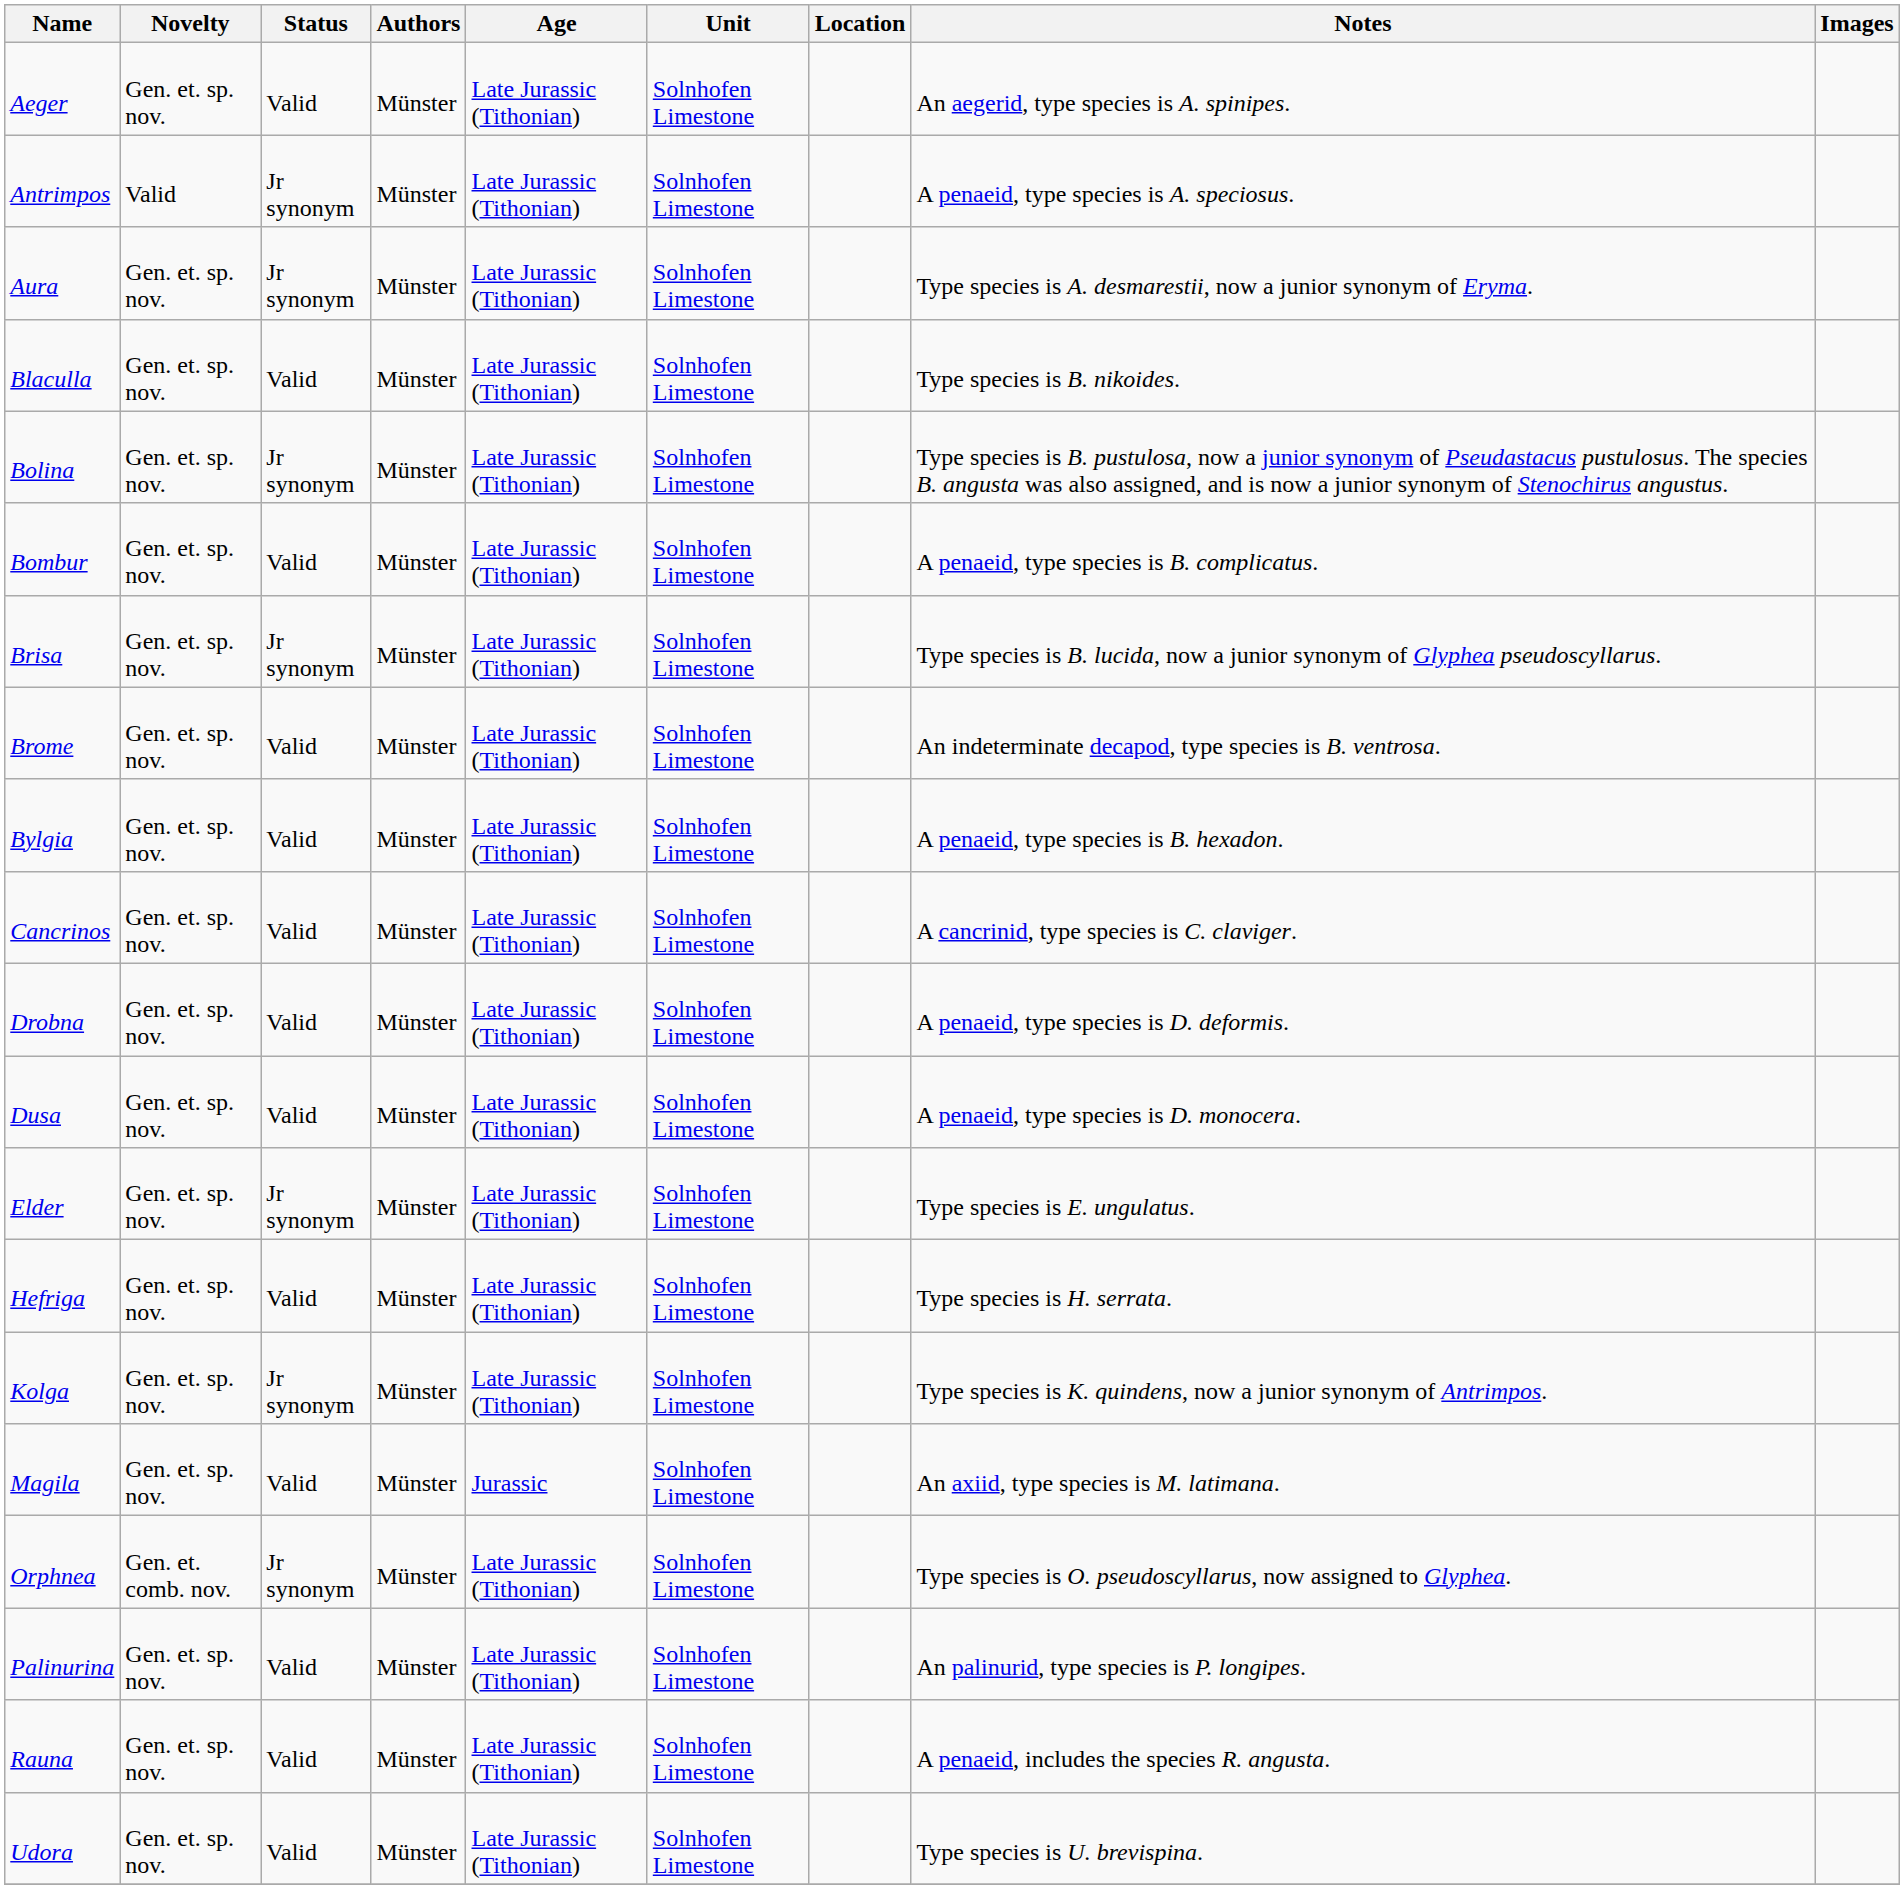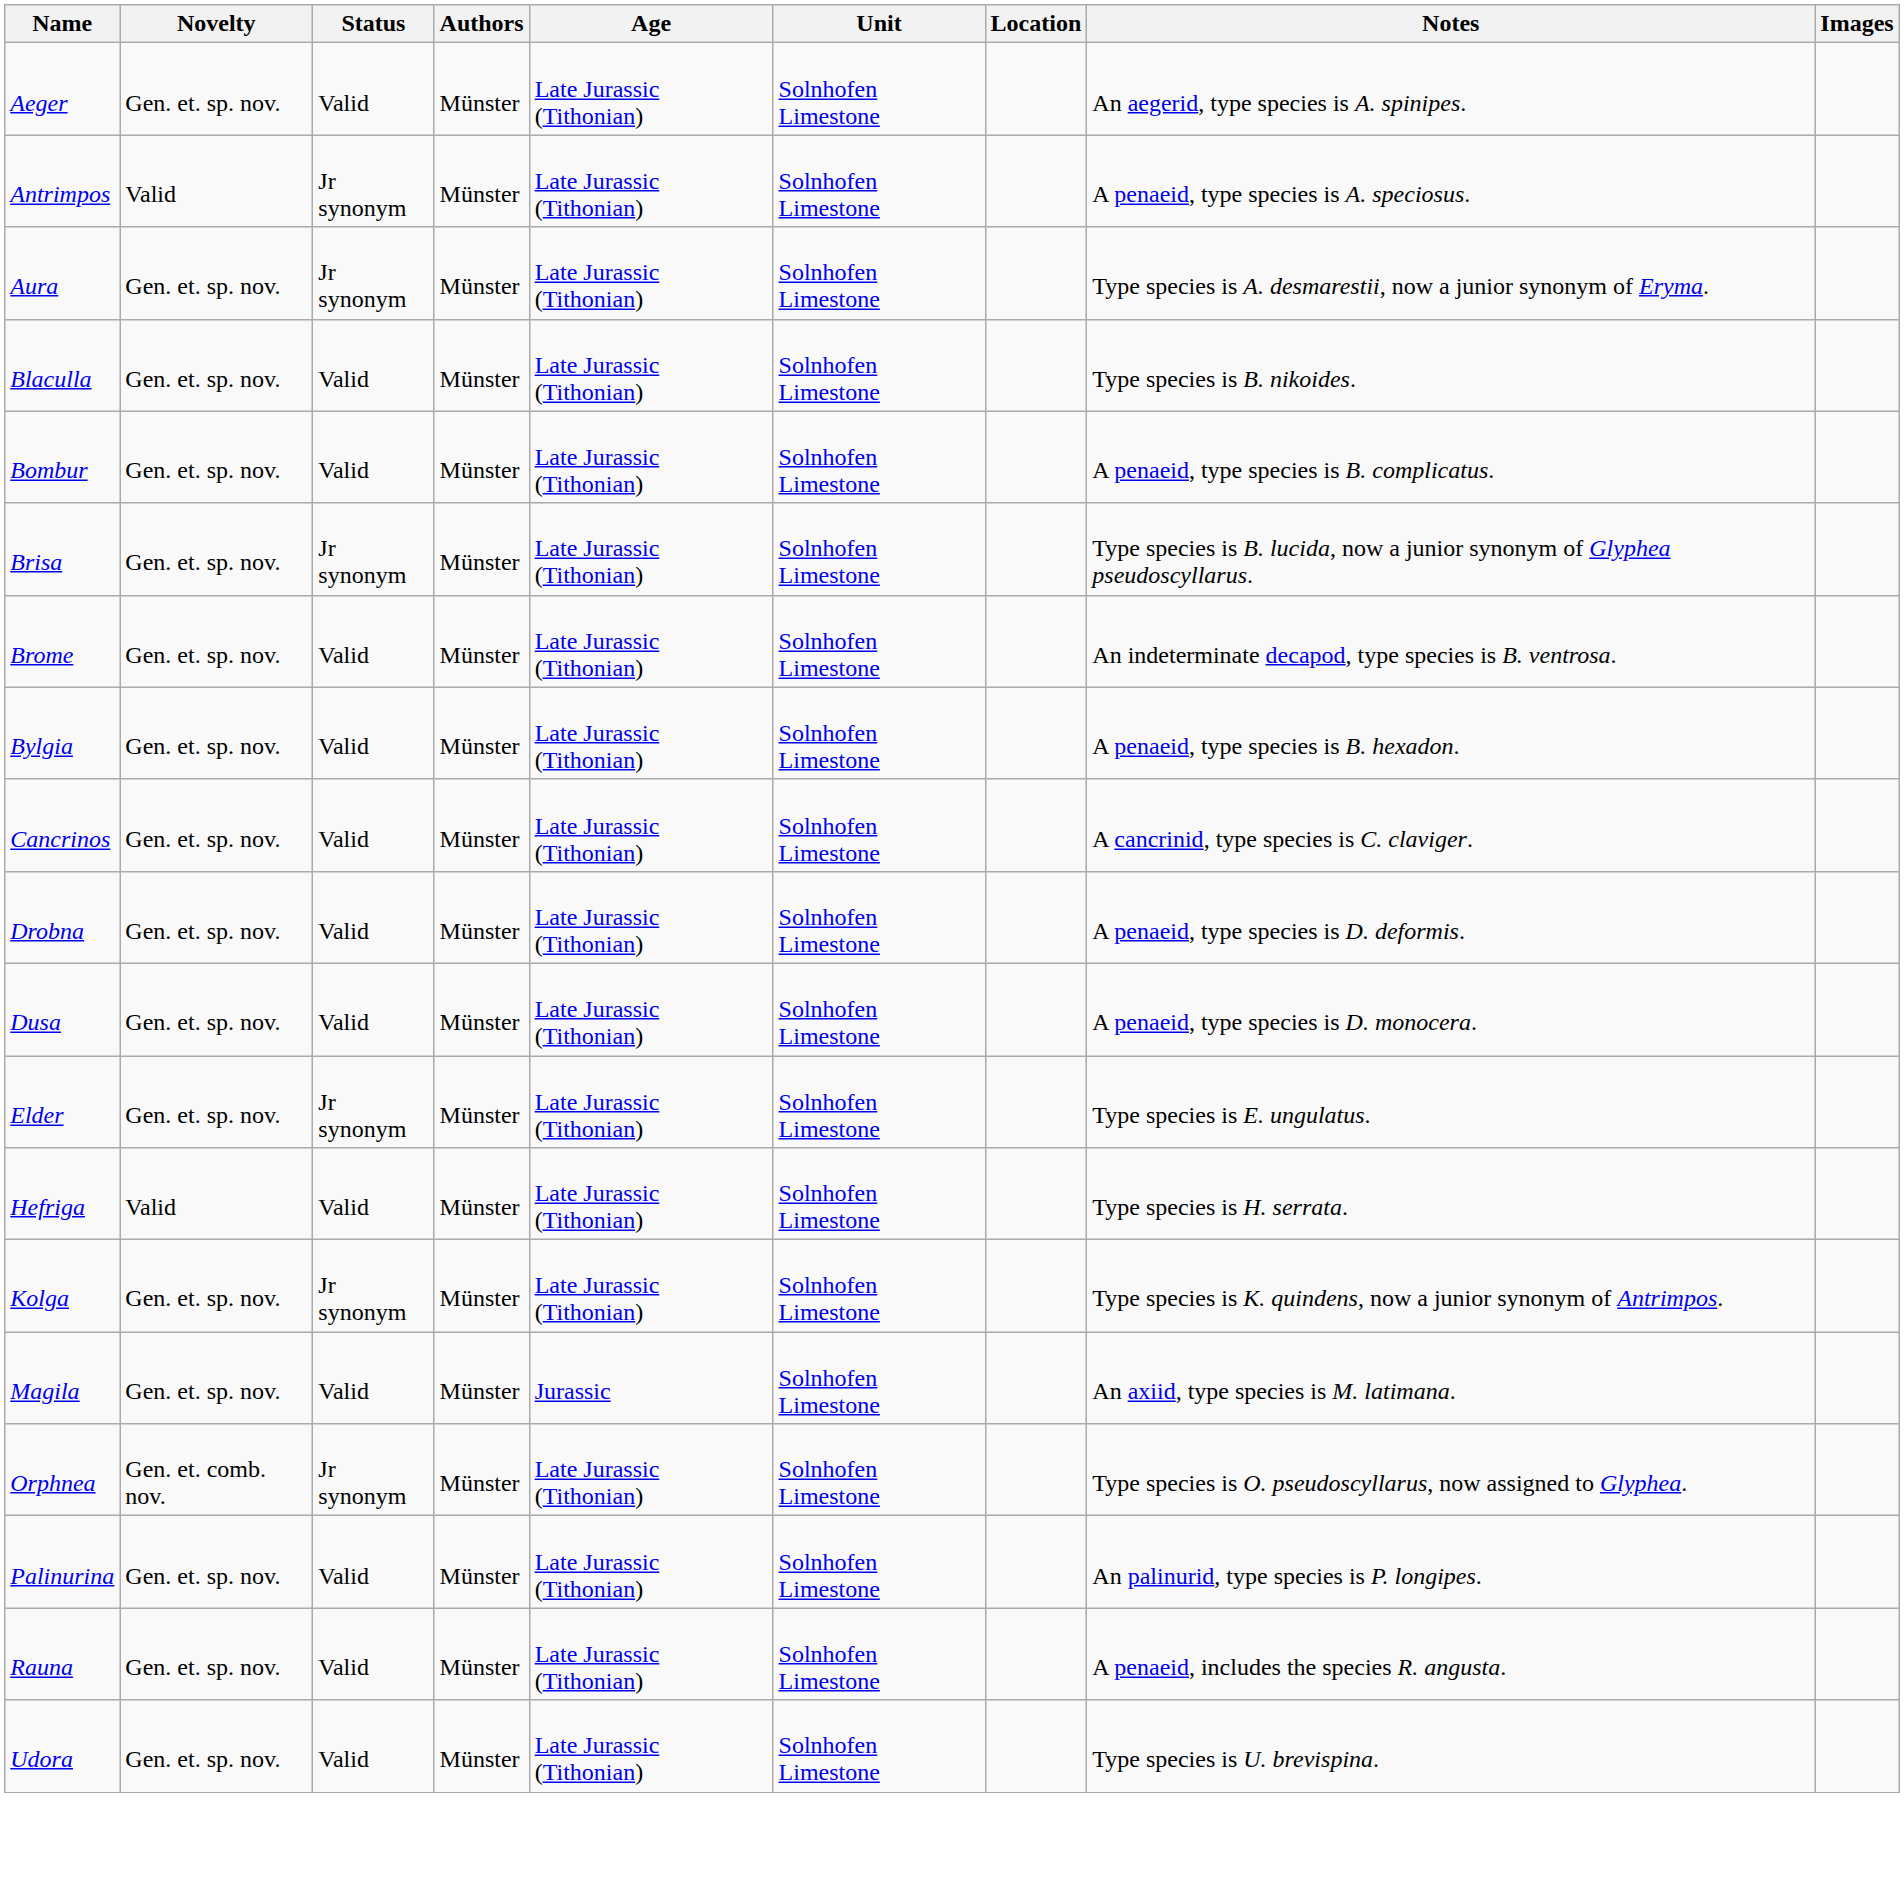 <table class="wikitable sortable" align="center" width="100%">
 <tr>
 <th>Name</th>
 <th><strong>Novelty</strong></th>
 <th>Status</th>
 <th>Authors</th>
 <th><strong>Age</strong></th>
 <th>Unit</th>
 <th>Location</th>
 <th>Notes</th>
 <th>Images</th>
 </tr>
 <tr>
 <td><br><em><a href='#'>Aeger</a></em></td>
 <td><br>Gen. et. sp. nov.</td>
 <td><br>Valid</td>
 <td><br>Münster</td>
 <td><br><a href='#'>Late Jurassic</a> (<a href='#'>Tithonian</a>)</td>
 <td><br><a href='#'>Solnhofen Limestone</a></td>
 <td><br></td>
 <td><br>An <a href='#'>aegerid</a>, type species is <em>A. spinipes</em>.</td>
 <td></td>
 </tr>
 <tr>
 <td><br><em><a href='#'>Antrimpos</a></em></td>
 <td><br>Valid</td>
 <td><br>Jr synonym</td>
 <td><br>Münster</td>
 <td><br><a href='#'>Late Jurassic</a> (<a href='#'>Tithonian</a>)</td>
 <td><br><a href='#'>Solnhofen Limestone</a></td>
 <td><br></td>
 <td><br>A <a href='#'>penaeid</a>, type species is <em>A. speciosus</em>.</td>
 <td></td>
 </tr>
 <tr>
 <td><br><em><a href='#'>Aura</a></em></td>
 <td><br>Gen. et. sp. nov.</td>
 <td><br>Jr synonym</td>
 <td><br>Münster</td>
 <td><br><a href='#'>Late Jurassic</a> (<a href='#'>Tithonian</a>)</td>
 <td><br><a href='#'>Solnhofen Limestone</a></td>
 <td><br></td>
 <td><br>Type species is <em>A. desmarestii</em>, now a junior synonym of <em><a href='#'>Eryma</a></em>.</td>
 <td></td>
 </tr>
 <tr>
 <td><br><em><a href='#'>Blaculla</a></em></td>
 <td><br>Gen. et. sp. nov.</td>
 <td><br>Valid</td>
 <td><br>Münster</td>
 <td><br><a href='#'>Late Jurassic</a> (<a href='#'>Tithonian</a>)</td>
 <td><br><a href='#'>Solnhofen Limestone</a></td>
 <td><br></td>
 <td><br>Type species is <em>B. nikoides</em>.</td>
-<td></td>
-</tr>
-<tr>
-<td><br><em><a href='#'>Bolina</a></em></td>
-<td><br>Gen. et. sp. nov.</td>
-<td><br>Jr synonym</td>
-<td><br>Münster</td>
-<td><br><a href='#'>Late Jurassic</a> (<a href='#'>Tithonian</a>)</td>
-<td><br><a href='#'>Solnhofen Limestone</a></td>
-<td><br></td>
-<td><br>Type species is <em>B. pustulosa</em>, now a <a href='#'>junior synonym</a> of <em><a href='#'>Pseudastacus</a> pustulosus</em>. The species <em>B. angusta</em> was also assigned, and is now a junior synonym of <em><a href='#'>Stenochirus</a> angustus</em>.</td>
 <td></td>
 </tr>
 <tr>
 <td><br><em><a href='#'>Bombur</a></em></td>
 <td><br>Gen. et. sp. nov.</td>
 <td><br>Valid</td>
 <td><br>Münster</td>
 <td><br><a href='#'>Late Jurassic</a> (<a href='#'>Tithonian</a>)</td>
 <td><br><a href='#'>Solnhofen Limestone</a></td>
 <td><br></td>
 <td><br>A <a href='#'>penaeid</a>, type species is <em>B. complicatus</em>.</td>
 <td></td>
 </tr>
 <tr>
 <td><br><em><a href='#'>Brisa</a></em></td>
 <td><br>Gen. et. sp. nov.</td>
 <td><br>Jr synonym</td>
 <td><br>Münster</td>
 <td><br><a href='#'>Late Jurassic</a> (<a href='#'>Tithonian</a>)</td>
 <td><br><a href='#'>Solnhofen Limestone</a></td>
 <td><br></td>
 <td><br>Type species is <em>B. lucida</em>, now a junior synonym of <em><a href='#'>Glyphea</a> pseudoscyllarus</em>.</td>
 <td></td>
 </tr>
 <tr>
 <td><br><em><a href='#'>Brome</a></em></td>
 <td><br>Gen. et. sp. nov.</td>
 <td><br>Valid</td>
 <td><br>Münster</td>
 <td><br><a href='#'>Late Jurassic</a> (<a href='#'>Tithonian</a>)</td>
 <td><br><a href='#'>Solnhofen Limestone</a></td>
 <td><br></td>
 <td><br>An indeterminate <a href='#'>decapod</a>, type species is <em>B. ventrosa</em>.</td>
 <td></td>
 </tr>
 <tr>
 <td><br><em><a href='#'>Bylgia</a></em></td>
 <td><br>Gen. et. sp. nov.</td>
 <td><br>Valid</td>
 <td><br>Münster</td>
 <td><br><a href='#'>Late Jurassic</a> (<a href='#'>Tithonian</a>)</td>
 <td><br><a href='#'>Solnhofen Limestone</a></td>
 <td><br></td>
 <td><br>A <a href='#'>penaeid</a>, type species is <em>B. hexadon</em>.</td>
 <td></td>
 </tr>
 <tr>
 <td><br><em><a href='#'>Cancrinos</a></em></td>
 <td><br>Gen. et. sp. nov.</td>
 <td><br>Valid</td>
 <td><br>Münster</td>
 <td><br><a href='#'>Late Jurassic</a> (<a href='#'>Tithonian</a>)</td>
 <td><br><a href='#'>Solnhofen Limestone</a></td>
 <td><br></td>
 <td><br>A <a href='#'>cancrinid</a>, type species is <em>C. claviger</em>.</td>
 <td></td>
 </tr>
 <tr>
 <td><br><em><a href='#'>Drobna</a></em></td>
 <td><br>Gen. et. sp. nov.</td>
 <td><br>Valid</td>
 <td><br>Münster</td>
 <td><br><a href='#'>Late Jurassic</a> (<a href='#'>Tithonian</a>)</td>
 <td><br><a href='#'>Solnhofen Limestone</a></td>
 <td><br></td>
 <td><br>A <a href='#'>penaeid</a>, type species is <em>D. deformis</em>.</td>
 <td></td>
 </tr>
 <tr>
 <td><br><em><a href='#'>Dusa</a></em></td>
 <td><br>Gen. et. sp. nov.</td>
 <td><br>Valid</td>
 <td><br>Münster</td>
 <td><br><a href='#'>Late Jurassic</a> (<a href='#'>Tithonian</a>)</td>
 <td><br><a href='#'>Solnhofen Limestone</a></td>
 <td><br></td>
 <td><br>A <a href='#'>penaeid</a>, type species is <em>D. monocera</em>.</td>
 <td></td>
 </tr>
 <tr>
 <td><br><em><a href='#'>Elder</a></em></td>
 <td><br>Gen. et. sp. nov.</td>
 <td><br>Jr synonym</td>
 <td><br>Münster</td>
 <td><br><a href='#'>Late Jurassic</a> (<a href='#'>Tithonian</a>)</td>
 <td><br><a href='#'>Solnhofen Limestone</a></td>
 <td><br></td>
 <td><br>Type species is <em>E. ungulatus</em>.</td>
 <td></td>
 </tr>
 <tr>
 <td><br><em><a href='#'>Hefriga</a></em></td>
-<td><br>Gen. et. sp. nov.</td>
+<td><br>Valid</td>
 <td><br>Valid</td>
 <td><br>Münster</td>
 <td><br><a href='#'>Late Jurassic</a> (<a href='#'>Tithonian</a>)</td>
 <td><br><a href='#'>Solnhofen Limestone</a></td>
 <td><br></td>
 <td><br>Type species is <em>H. serrata</em>.</td>
 <td></td>
 </tr>
 <tr>
 <td><br><em><a href='#'>Kolga</a></em></td>
 <td><br>Gen. et. sp. nov.</td>
 <td><br>Jr synonym</td>
 <td><br>Münster</td>
 <td><br><a href='#'>Late Jurassic</a> (<a href='#'>Tithonian</a>)</td>
 <td><br><a href='#'>Solnhofen Limestone</a></td>
 <td><br></td>
 <td><br>Type species is <em>K. quindens</em>, now a junior synonym of <em><a href='#'>Antrimpos</a></em>.</td>
 <td></td>
 </tr>
 <tr>
 <td><br><em><a href='#'>Magila</a></em></td>
 <td><br>Gen. et. sp. nov.</td>
 <td><br>Valid</td>
 <td><br>Münster</td>
 <td><br><a href='#'>Jurassic</a></td>
 <td><br><a href='#'>Solnhofen Limestone</a></td>
 <td><br></td>
 <td><br>An <a href='#'>axiid</a>, type species is <em>M. latimana</em>.</td>
 <td></td>
 </tr>
 <tr>
 <td><br><em><a href='#'>Orphnea</a></em></td>
 <td><br>Gen. et. comb. nov.</td>
 <td><br>Jr synonym</td>
 <td><br>Münster</td>
 <td><br><a href='#'>Late Jurassic</a> (<a href='#'>Tithonian</a>)</td>
 <td><br><a href='#'>Solnhofen Limestone</a></td>
 <td><br></td>
 <td><br>Type species is <em>O. pseudoscyllarus</em>, now assigned to <em><a href='#'>Glyphea</a></em>.</td>
 <td></td>
 </tr>
 <tr>
 <td><br><em><a href='#'>Palinurina</a></em></td>
 <td><br>Gen. et. sp. nov.</td>
 <td><br>Valid</td>
 <td><br>Münster</td>
 <td><br><a href='#'>Late Jurassic</a> (<a href='#'>Tithonian</a>)</td>
 <td><br><a href='#'>Solnhofen Limestone</a></td>
 <td><br></td>
 <td><br>An <a href='#'>palinurid</a>, type species is <em>P. longipes</em>.</td>
 <td></td>
 </tr>
 <tr>
 <td><br><em><a href='#'>Rauna</a></em></td>
 <td><br>Gen. et. sp. nov.</td>
 <td><br>Valid</td>
 <td><br>Münster</td>
 <td><br><a href='#'>Late Jurassic</a> (<a href='#'>Tithonian</a>)</td>
 <td><br><a href='#'>Solnhofen Limestone</a></td>
 <td><br></td>
 <td><br>A <a href='#'>penaeid</a>, includes the species <em>R. angusta</em>.</td>
 <td></td>
 </tr>
 <tr>
 <td><br><em><a href='#'>Udora</a></em></td>
 <td><br>Gen. et. sp. nov.</td>
 <td><br>Valid</td>
 <td><br>Münster</td>
 <td><br><a href='#'>Late Jurassic</a> (<a href='#'>Tithonian</a>)</td>
 <td><br><a href='#'>Solnhofen Limestone</a></td>
 <td><br></td>
 <td><br>Type species is <em>U. brevispina</em>.</td>
 <td></td>
 </tr>
 <tr>
 </tr>
 </table>
